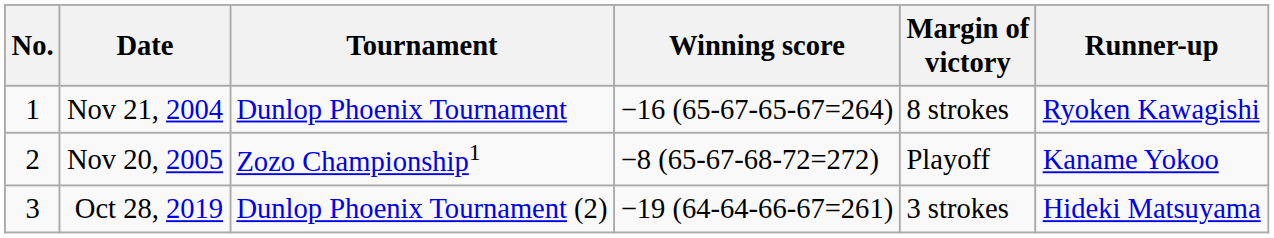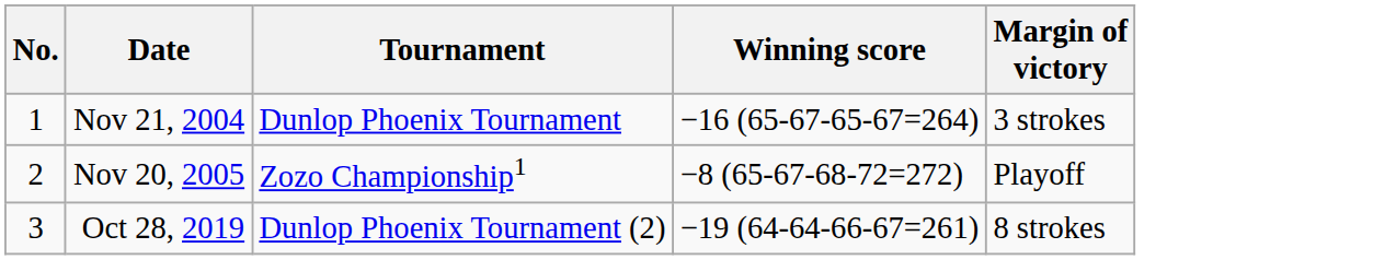 <table class="wikitable" style="font-size:95%;">
 <tr>
 <th>No.</th>
 <th>Date</th>
 <th>Tournament</th>
 <th>Winning score</th>
 <th>Margin of<br>victory</th>
-<th>Runner-up</th>
 </tr>
 <tr>
 <td align=center>1</td>
 <td align=right>Nov 21, <a href='#'>2004</a></td>
 <td><a href='#'>Dunlop Phoenix Tournament</a></td>
 <td>−16 (65-67-65-67=264)</td>
-<td>8 strokes</td>
-<td> <a href='#'>Ryoken Kawagishi</a></td>
+<td>3 strokes</td>
 </tr>
 <tr>
 <td align=center>2</td>
 <td align=right>Nov 20, <a href='#'>2005</a></td>
 <td><a href='#'>Zozo Championship</a><sup>1</sup></td>
 <td>−8 (65-67-68-72=272)</td>
 <td>Playoff</td>
-<td> <a href='#'>Kaname Yokoo</a></td>
 </tr>
 <tr>
 <td align=center>3</td>
 <td align=right>Oct 28, <a href='#'>2019</a></td>
 <td><a href='#'>Dunlop Phoenix Tournament</a> (2)</td>
 <td>−19 (64-64-66-67=261)</td>
-<td>3 strokes</td>
-<td> <a href='#'>Hideki Matsuyama</a></td>
+<td>8 strokes</td>
 </tr>
 </table>
